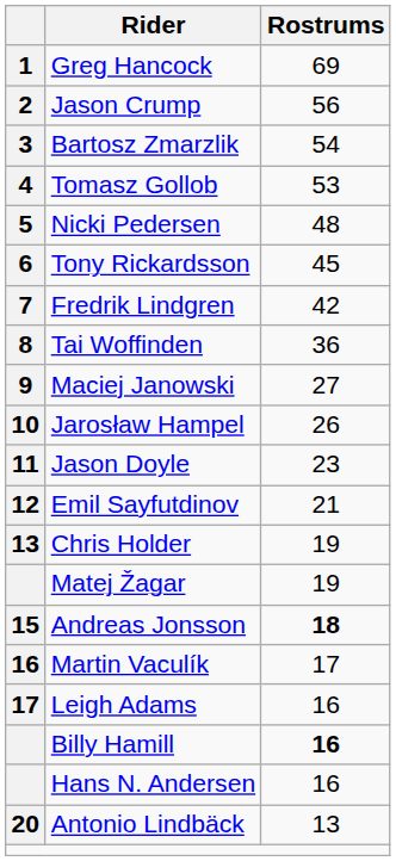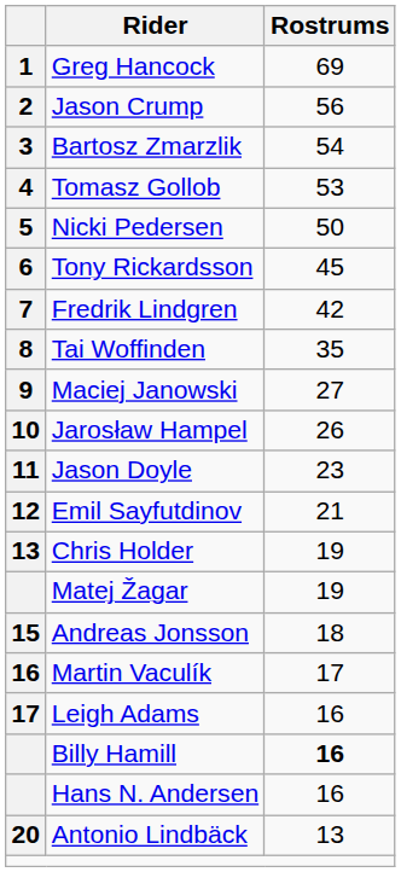 <table class="wikitable" style="text-align:center">
 <tr>
 <th></th>
 <th>Rider</th>
 <th>Rostrums</th>
 </tr>
 <tr>
 <th>1</th>
 <td align=left> <a href='#'>Greg Hancock</a></td>
 <td>69</td>
 </tr>
 <tr>
 <th>2</th>
 <td align=left> <a href='#'>Jason Crump</a></td>
 <td>56</td>
 </tr>
 <tr>
 <th>3</th>
 <td align=left> <a href='#'>Bartosz Zmarzlik</a></td>
 <td>54</td>
 </tr>
 <tr>
 <th>4</th>
 <td align=left> <a href='#'>Tomasz Gollob</a></td>
 <td>53</td>
 </tr>
 <tr>
 <th>5</th>
 <td align=left> <a href='#'>Nicki Pedersen</a></td>
-<td>48</td>
+<td>50</td>
 </tr>
 <tr>
 <th>6</th>
 <td align=left> <a href='#'>Tony Rickardsson</a></td>
 <td>45</td>
 </tr>
 <tr>
 <th>7</th>
 <td align="left"> <a href='#'>Fredrik Lindgren</a></td>
 <td>42</td>
 </tr>
 <tr>
 <th>8</th>
 <td align=left> <a href='#'>Tai Woffinden</a></td>
-<td>36</td>
+<td>35</td>
 </tr>
 <tr>
 <th>9</th>
 <td align=left> <a href='#'>Maciej Janowski</a></td>
 <td>27</td>
 </tr>
 <tr>
 <th>10</th>
 <td align="left"> <a href='#'>Jarosław Hampel</a></td>
 <td>26</td>
 </tr>
 <tr>
 <th>11</th>
 <td align="left"> <a href='#'>Jason Doyle</a></td>
 <td>23</td>
 </tr>
 <tr>
 <th>12</th>
 <td align=left> <a href='#'>Emil Sayfutdinov</a></td>
 <td>21</td>
 </tr>
 <tr>
 <th>13</th>
 <td align="left"> <a href='#'>Chris Holder</a></td>
 <td>19</td>
 </tr>
 <tr>
 <th></th>
 <td align=left> <a href='#'>Matej Žagar</a></td>
 <td>19</td>
 </tr>
 <tr>
 <th>15</th>
 <td align=left> <a href='#'>Andreas Jonsson</a></td>
-<td><strong>18</strong></td>
+<td>18</td>
 </tr>
 <tr>
 <th>16</th>
 <td align=left> <a href='#'>Martin Vaculík</a></td>
 <td>17</td>
 </tr>
 <tr>
 <th>17</th>
 <td align=left> <a href='#'>Leigh Adams</a></td>
 <td>16</td>
 </tr>
 <tr>
 <th></th>
 <td align=left> <a href='#'>Billy Hamill</a></td>
 <td><strong>16</strong></td>
 </tr>
 <tr>
 <th></th>
 <td align=left> <a href='#'>Hans N. Andersen</a></td>
 <td>16</td>
 </tr>
 <tr>
 <th>20</th>
 <td align=left> <a href='#'>Antonio Lindbäck</a></td>
 <td>13</td>
 </tr>
 <tr>
 <td colspan=4></td>
 </tr>
 </table>
